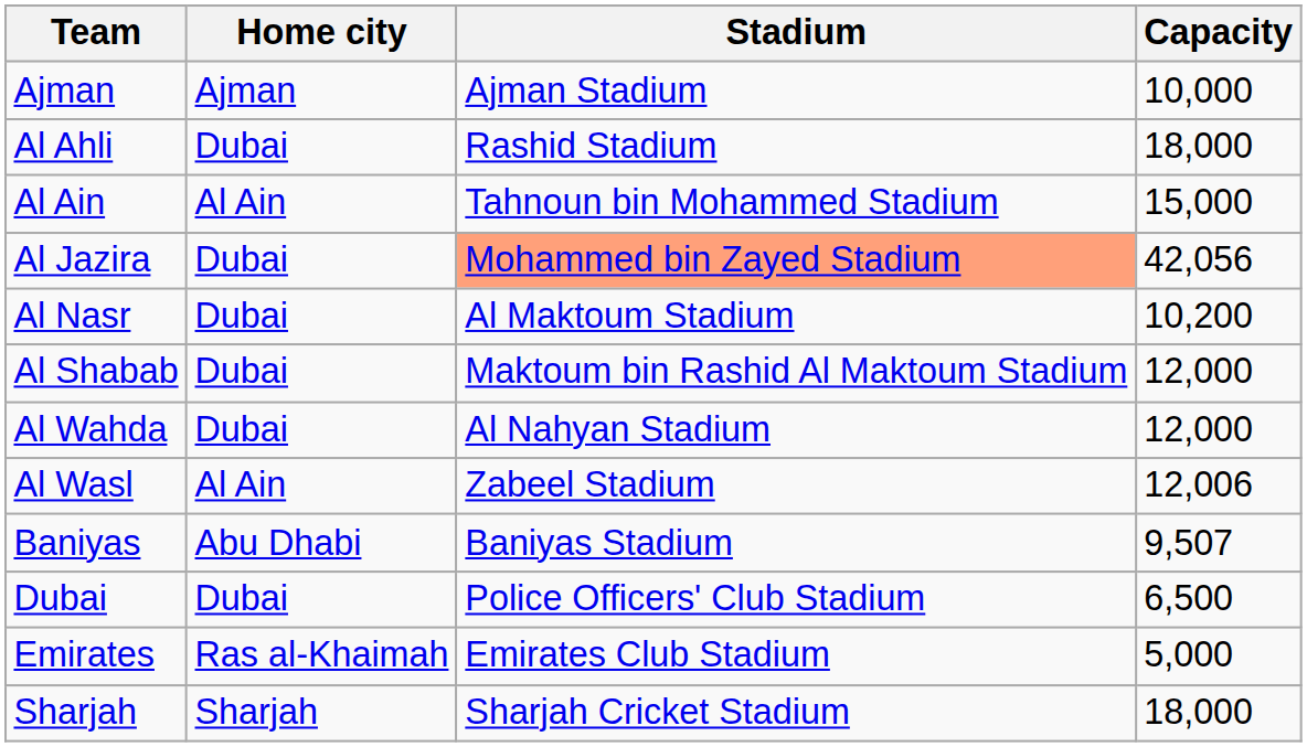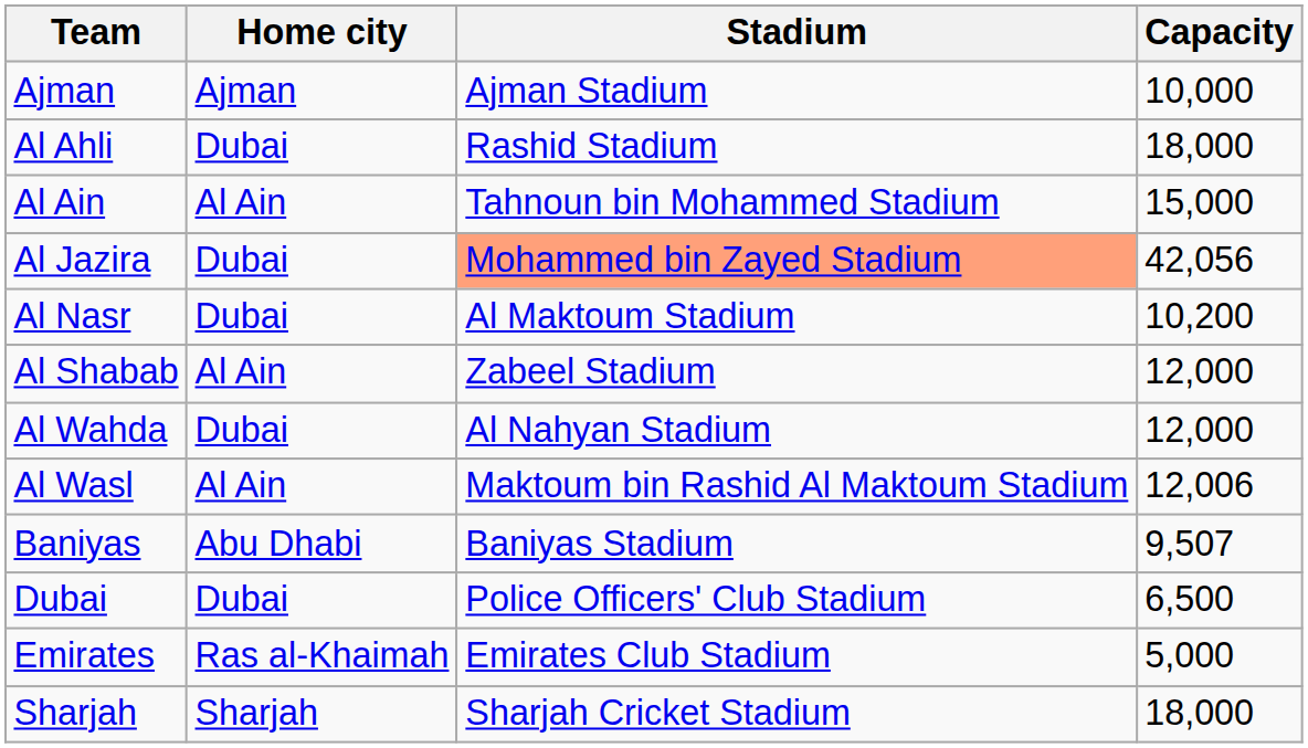 <table class="wikitable sortable">
 <tr>
 <th>Team</th>
 <th>Home city</th>
 <th>Stadium</th>
 <th>Capacity</th>
 </tr>
 <tr>
 <td><a href='#'>Ajman</a></td>
 <td><a href='#'>Ajman</a></td>
 <td><a href='#'>Ajman Stadium</a></td>
 <td>10,000</td>
 </tr>
 <tr>
 <td><a href='#'>Al Ahli</a></td>
 <td><a href='#'>Dubai</a></td>
 <td><a href='#'>Rashid Stadium</a></td>
 <td>18,000</td>
 </tr>
 <tr>
 <td><a href='#'>Al Ain</a></td>
 <td><a href='#'>Al Ain</a></td>
 <td><a href='#'>Tahnoun bin Mohammed Stadium</a></td>
 <td>15,000</td>
 </tr>
 <tr>
 <td><a href='#'>Al Jazira</a></td>
 <td><a href='#'>Dubai</a></td>
 <td style="background: lightsalmon;"><a href='#'>Mohammed bin Zayed Stadium</a></td>
 <td>42,056</td>
 </tr>
 <tr>
 <td><a href='#'>Al Nasr</a></td>
 <td><a href='#'>Dubai</a></td>
 <td><a href='#'>Al Maktoum Stadium</a></td>
 <td>10,200</td>
 </tr>
 <tr>
 <td><a href='#'>Al Shabab</a></td>
-<td><a href='#'>Dubai</a></td>
-<td><a href='#'>Maktoum bin Rashid Al Maktoum Stadium</a></td>
+<td><a href='#'>Al Ain</a></td>
+<td><a href='#'>Zabeel Stadium</a></td>
 <td>12,000</td>
 </tr>
 <tr>
 <td><a href='#'>Al Wahda</a></td>
 <td><a href='#'>Dubai</a></td>
 <td><a href='#'>Al Nahyan Stadium</a></td>
 <td>12,000</td>
 </tr>
 <tr>
 <td><a href='#'>Al Wasl</a></td>
 <td><a href='#'>Al Ain</a></td>
-<td><a href='#'>Zabeel Stadium</a></td>
+<td><a href='#'>Maktoum bin Rashid Al Maktoum Stadium</a></td>
 <td>12,006</td>
 </tr>
 <tr>
 <td><a href='#'>Baniyas</a></td>
 <td><a href='#'>Abu Dhabi</a></td>
 <td><a href='#'>Baniyas Stadium</a></td>
 <td>9,507</td>
 </tr>
 <tr>
 <td><a href='#'>Dubai</a></td>
 <td><a href='#'>Dubai</a></td>
 <td><a href='#'>Police Officers' Club Stadium</a></td>
 <td>6,500</td>
 </tr>
 <tr>
 <td><a href='#'>Emirates</a></td>
 <td><a href='#'>Ras al-Khaimah</a></td>
 <td><a href='#'>Emirates Club Stadium</a></td>
 <td>5,000</td>
 </tr>
 <tr>
 <td><a href='#'>Sharjah</a></td>
 <td><a href='#'>Sharjah</a></td>
 <td><a href='#'>Sharjah Cricket Stadium</a></td>
 <td>18,000</td>
 </tr>
 </table>
